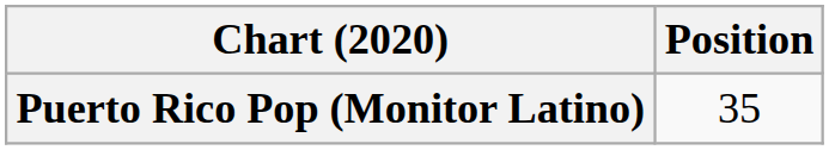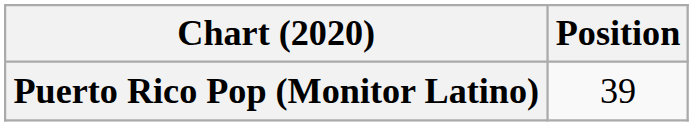 <table class="wikitable plainrowheaders">
 <tr>
 <th>Chart (2020)</th>
 <th>Position</th>
 </tr>
 <tr>
 <th scope="row">Puerto Rico Pop (Monitor Latino)</th>
-<td align="center">35</td>
+<td align="center">39</td>
 </tr>
 </table>
